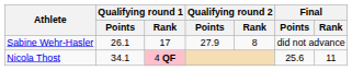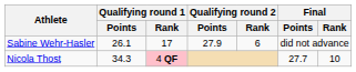 <table class="wikitable" style="font-size:90%">
 <tr>
 <th rowspan="2">Athlete</th>
 <th colspan="2">Qualifying round 1</th>
 <th colspan="2">Qualifying round 2</th>
 <th colspan="2">Final</th>
 </tr>
 <tr>
 <th>Points</th>
 <th>Rank</th>
 <th>Points</th>
 <th>Rank</th>
 <th>Points</th>
 <th>Rank</th>
 </tr>
 <tr>
 <td><a href='#'>Sabine Wehr-Hasler</a></td>
 <td align="center">26.1</td>
 <td align="center">17</td>
 <td align="center">27.9</td>
-<td align="center">8</td>
+<td align="center">6</td>
 <td colspan="2">did not advance</td>
 </tr>
 <tr>
 <td><a href='#'>Nicola Thost</a></td>
-<td align="center">34.1</td>
+<td align="center">34.3</td>
 <td align="center" style="background: pink;">4 <strong>QF</strong></td>
 <td colspan="2" bgcolor="wheat"></td>
-<td align="center">25.6</td>
-<td align="center">11</td>
+<td align="center">27.7</td>
+<td align="center">10</td>
 </tr>
 </table>
